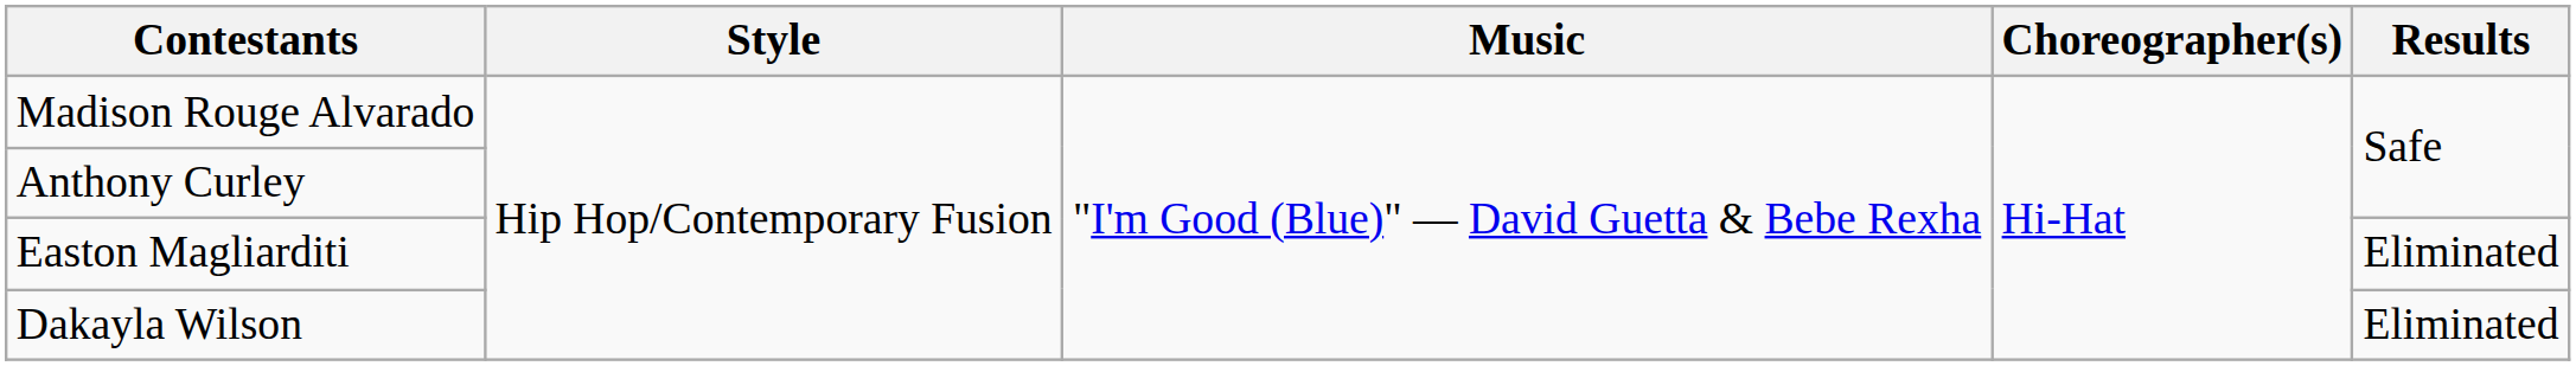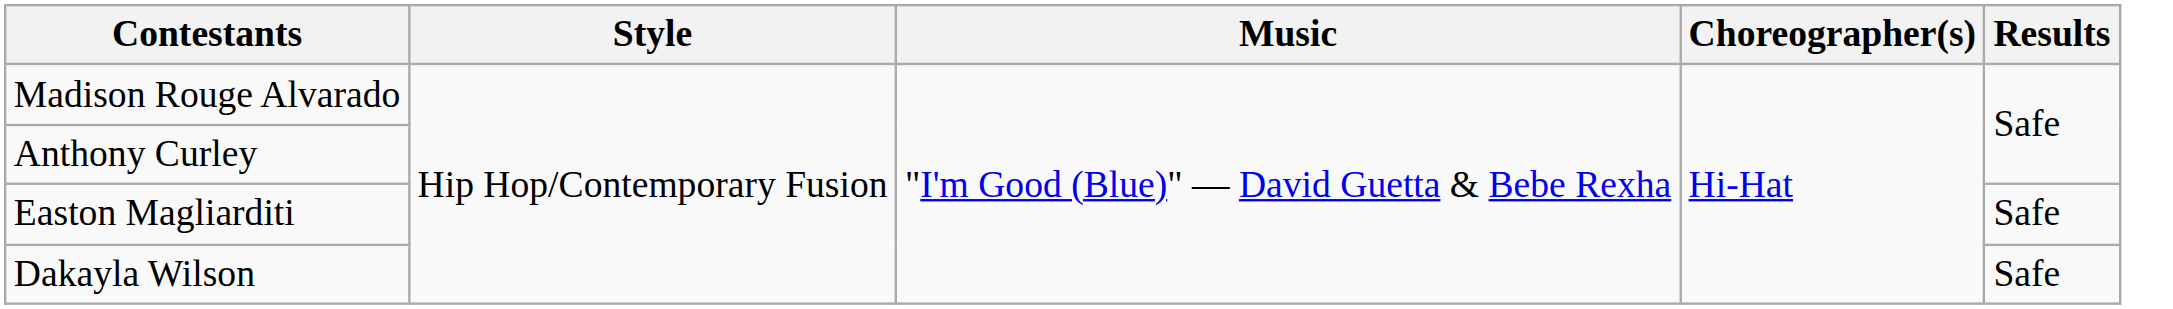 <table class="wikitable">
 <tr>
 <th>Contestants</th>
 <th>Style</th>
 <th>Music</th>
 <th>Choreographer(s)</th>
 <th>Results</th>
 </tr>
 <tr>
 <td>Madison Rouge Alvarado</td>
 <td rowspan="4">Hip Hop/Contemporary Fusion</td>
 <td rowspan="4">"<a href='#'>I'm Good (Blue)</a>" — <a href='#'>David Guetta</a> & <a href='#'>Bebe Rexha</a></td>
 <td rowspan="4"><a href='#'>Hi-Hat</a></td>
 <td rowspan="2">Safe</td>
 </tr>
 <tr>
 <td>Anthony Curley</td>
 </tr>
 <tr>
 <td>Easton Magliarditi</td>
-<td>Eliminated</td>
+<td>Safe</td>
 </tr>
 <tr>
 <td>Dakayla Wilson</td>
-<td>Eliminated</td>
+<td>Safe</td>
 </tr>
 </table>
